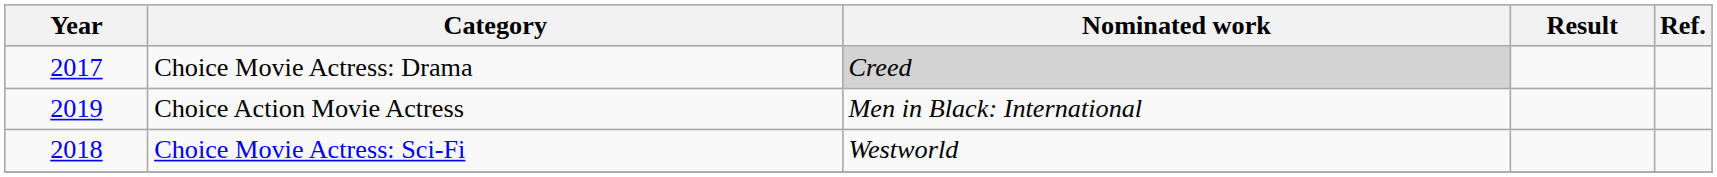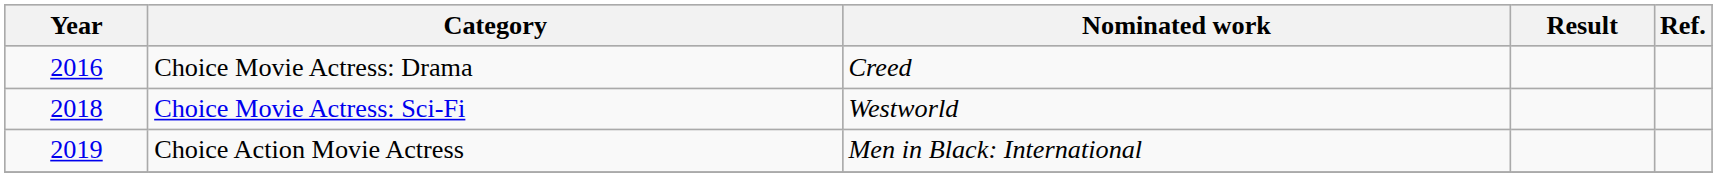 <table class=wikitable>
 <tr>
 <th scope="col" style="width:5em;">Year</th>
 <th scope="col" style="width:26em;">Category</th>
 <th scope="col" style="width:25em;">Nominated work</th>
 <th scope="col" style="width:5em;">Result</th>
 <th>Ref.</th>
 </tr>
 <tr>
-<td style="text-align:center;"><a href='#'>2017</a></td>
+<td style="text-align:center;"><a href='#'>2016</a></td>
 <td>Choice Movie Actress: Drama</td>
-<td style="background: lightgrey;"><em>Creed</em></td>
+<td><em>Creed</em></td>
+<td></td>
+<td style="text-align: center;"></td>
+</tr>
+<tr>
+<td style="text-align:center;"><a href='#'>2018</a></td>
+<td><a href='#'>Choice Movie Actress: Sci-Fi</a></td>
+<td><em>Westworld</em></td>
 <td></td>
 <td style="text-align: center;"></td>
 </tr>
 <tr>
 <td style="text-align:center;"><a href='#'>2019</a></td>
 <td>Choice Action Movie Actress</td>
 <td><em>Men in Black: International</em></td>
 <td></td>
 <td style="text-align: center;"></td>
 </tr>
 <tr>
-<td style="text-align:center;"><a href='#'>2018</a></td>
-<td><a href='#'>Choice Movie Actress: Sci-Fi</a></td>
-<td><em>Westworld</em></td>
-<td></td>
-<td style="text-align: center;"></td>
-</tr>
-<tr>
 </tr>
 </table>
